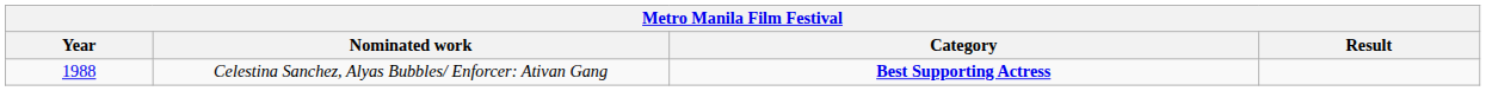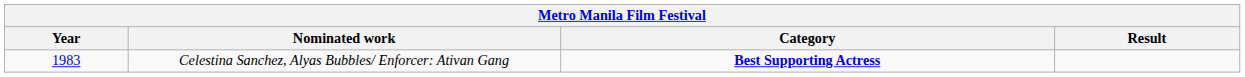 <table class="wikitable sortable" style="width:70%;">
 <tr>
 <th colspan="4" style="text-align:center;"><a href='#'>Metro Manila Film Festival</a></th>
 </tr>
 <tr>
 <th style="width:10%;">Year</th>
 <th style="width:35%;">Nominated work</th>
 <th style="width:40%;">Category</th>
 <th style="width:15%;">Result</th>
 </tr>
 <tr>
-<td style="text-align:center;"><a href='#'>1988</a></td>
+<td style="text-align:center;"><a href='#'>1983</a></td>
 <td style="text-align:center;"><em>Celestina Sanchez, Alyas Bubbles/ Enforcer: Ativan Gang</em></td>
 <td style="text-align:center;"><strong><a href='#'>Best Supporting Actress</a></strong></td>
 <td></td>
 </tr>
 </table>
